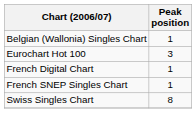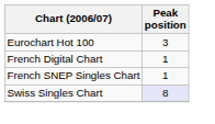 <table class="wikitable sortable">
 <tr>
 <th>Chart (2006/07)</th>
 <th>Peak<br>position</th>
-</tr>
-<tr>
-<td>Belgian (Wallonia) Singles Chart</td>
-<td align="center">1</td>
 </tr>
 <tr>
 <td>Eurochart Hot 100</td>
 <td align="center">3</td>
 </tr>
 <tr>
 <td>French Digital Chart</td>
 <td align="center">1</td>
 </tr>
 <tr>
 <td>French SNEP Singles Chart</td>
 <td align="center">1</td>
 </tr>
 <tr>
 <td>Swiss Singles Chart</td>
-<td align="center">8</td>
+<td align="center" style="background: lavender;">8</td>
 </tr>
 <tr>
 </tr>
 </table>
